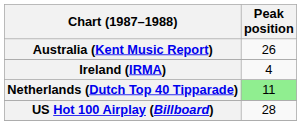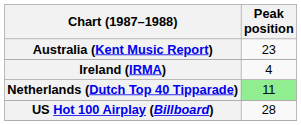 <table class="wikitable sortable plainrowheaders" style="text-align:center">
 <tr>
 <th scope="col">Chart (1987–1988)</th>
 <th scope="col">Peak<br>position</th>
 </tr>
 <tr>
 <th scope="row">Australia (<a href='#'>Kent Music Report</a>)</th>
-<td>26</td>
+<td>23</td>
 </tr>
 <tr>
 </tr>
 <tr>
 <th scope="row">Ireland (<a href='#'>IRMA</a>)</th>
 <td>4</td>
 </tr>
 <tr>
 <th scope="row">Netherlands (<a href='#'>Dutch Top 40 Tipparade</a>)</th>
 <td style="background: lightgreen;">11</td>
 </tr>
 <tr>
 </tr>
 <tr>
 </tr>
 <tr>
 </tr>
 <tr>
 <th scope="row">US <a href='#'>Hot 100 Airplay</a> (<em><a href='#'>Billboard</a></em>)</th>
 <td>28</td>
 </tr>
 <tr>
 </tr>
 </table>
